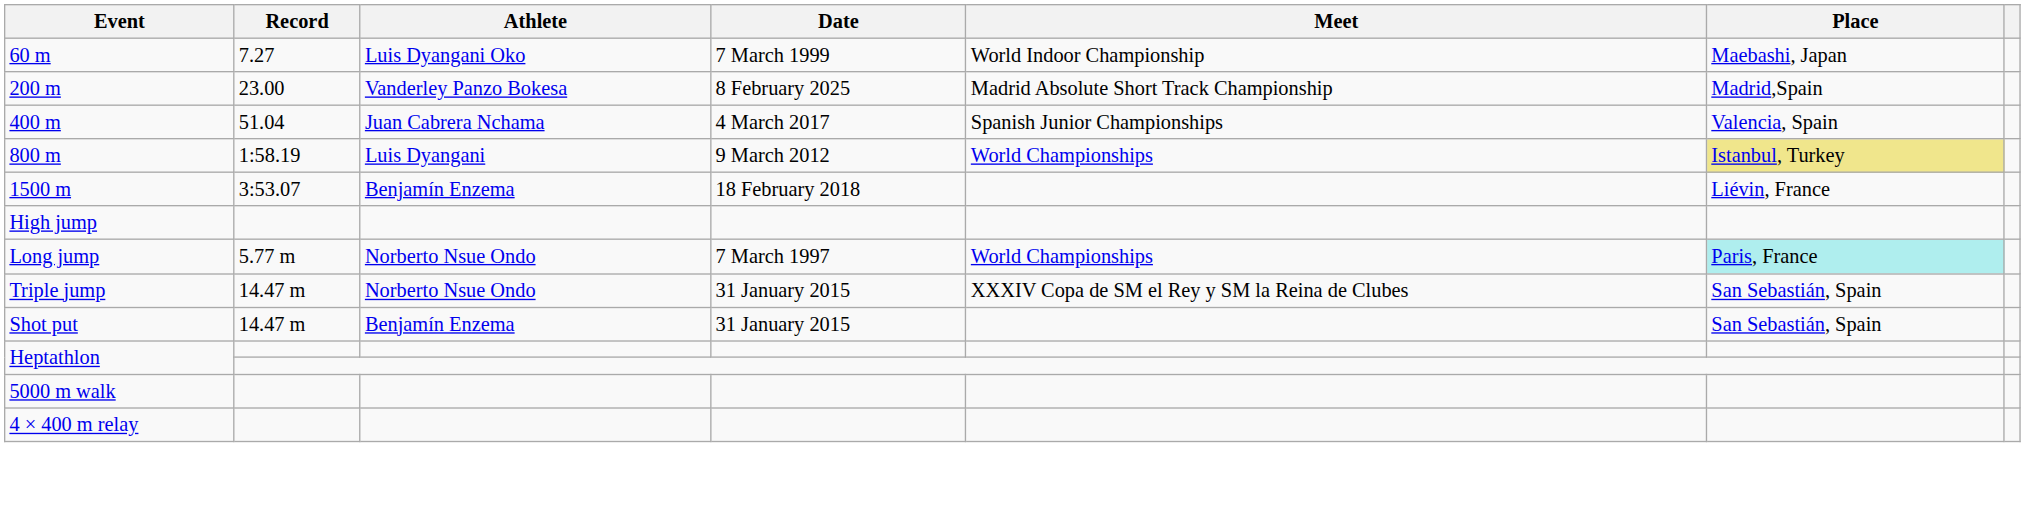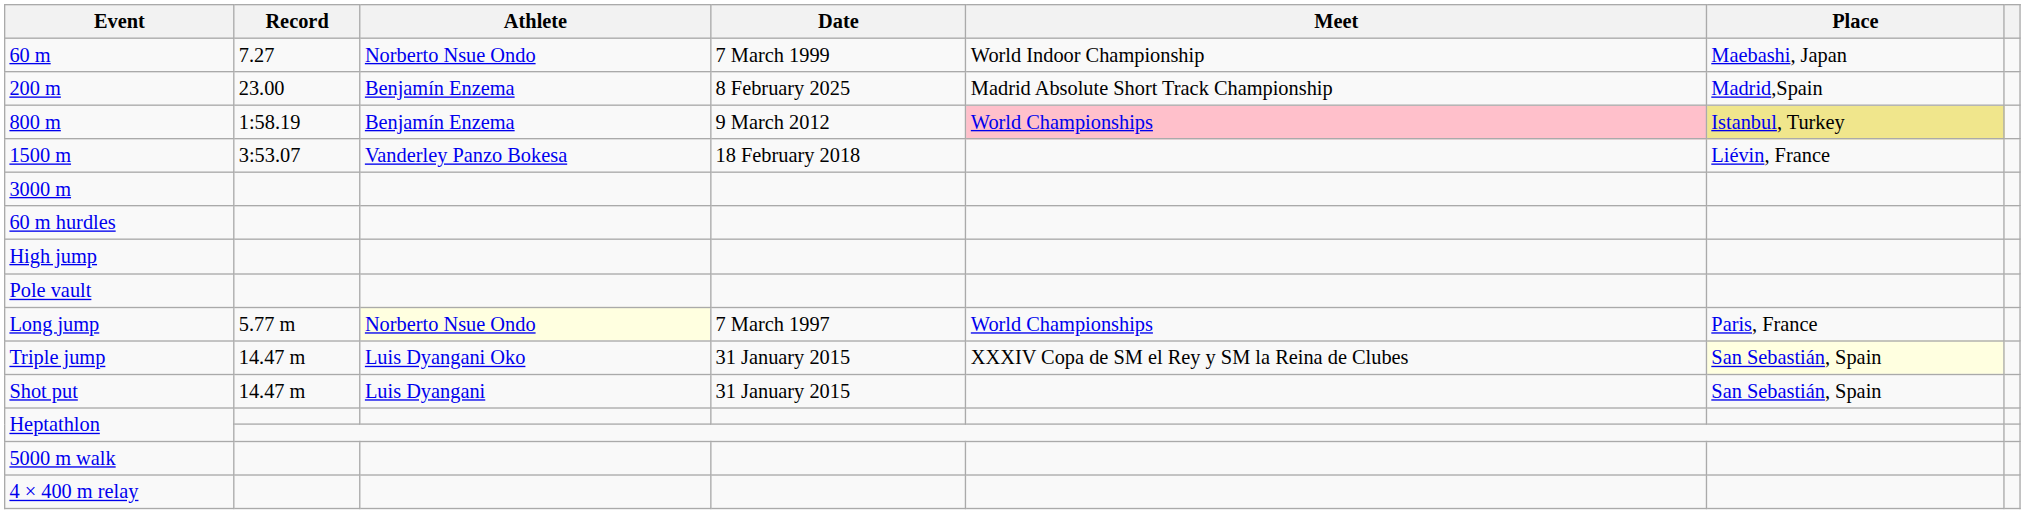 <table class="wikitable" style="font-size:95%; width: 95%;">
 <tr>
 <th>Event</th>
 <th>Record</th>
 <th>Athlete</th>
 <th>Date</th>
 <th>Meet</th>
 <th>Place</th>
 <th></th>
 </tr>
 <tr>
 <td><a href='#'>60 m</a></td>
 <td>7.27</td>
-<td><a href='#'>Luis Dyangani Oko</a></td>
+<td><a href='#'>Norberto Nsue Ondo</a></td>
 <td>7 March 1999</td>
 <td>World Indoor Championship</td>
 <td><a href='#'>Maebashi</a>, Japan</td>
 <td></td>
 </tr>
 <tr>
 <td><a href='#'>200 m</a></td>
 <td>23.00</td>
-<td><a href='#'>Vanderley Panzo Bokesa</a></td>
+<td><a href='#'>Benjamín Enzema</a></td>
 <td>8 February 2025</td>
 <td>Madrid Absolute Short Track Championship</td>
 <td><a href='#'>Madrid</a>,Spain</td>
 <td></td>
 </tr>
 <tr>
-<td><a href='#'>400 m</a></td>
-<td>51.04</td>
-<td><a href='#'>Juan Cabrera Nchama</a></td>
-<td>4 March 2017</td>
-<td>Spanish Junior Championships</td>
-<td><a href='#'>Valencia</a>, Spain</td>
-<td></td>
-</tr>
-<tr>
 <td><a href='#'>800 m</a></td>
 <td>1:58.19</td>
-<td><a href='#'>Luis Dyangani</a></td>
+<td><a href='#'>Benjamín Enzema</a></td>
 <td>9 March 2012</td>
-<td><a href='#'>World Championships</a></td>
+<td style="background: pink;"><a href='#'>World Championships</a></td>
 <td style="background: khaki;"><a href='#'>Istanbul</a>, Turkey</td>
 <td></td>
 </tr>
 <tr>
 <td><a href='#'>1500 m</a></td>
 <td>3:53.07</td>
-<td><a href='#'>Benjamín Enzema</a></td>
+<td><a href='#'>Vanderley Panzo Bokesa</a></td>
 <td>18 February 2018</td>
 <td></td>
 <td><a href='#'>Liévin</a>, France</td>
+<td></td>
+</tr>
+<tr>
+<td><a href='#'>3000 m</a></td>
+<td></td>
+<td></td>
+<td></td>
+<td></td>
+<td></td>
+<td></td>
+</tr>
+<tr>
+<td><a href='#'>60 m hurdles</a></td>
+<td></td>
+<td></td>
+<td></td>
+<td></td>
+<td></td>
 <td></td>
 </tr>
 <tr>
 <td><a href='#'>High jump</a></td>
 <td></td>
 <td></td>
 <td></td>
 <td></td>
 <td></td>
 <td></td>
 </tr>
 <tr>
+<td><a href='#'>Pole vault</a></td>
+<td></td>
+<td></td>
+<td></td>
+<td></td>
+<td></td>
+<td></td>
+</tr>
+<tr>
 <td><a href='#'>Long jump</a></td>
 <td>5.77 m</td>
-<td><a href='#'>Norberto Nsue Ondo</a></td>
+<td style="background: lightyellow;"><a href='#'>Norberto Nsue Ondo</a></td>
 <td>7 March 1997</td>
 <td><a href='#'>World Championships</a></td>
-<td style="background: paleturquoise;"><a href='#'>Paris</a>, France</td>
+<td><a href='#'>Paris</a>, France</td>
 <td></td>
 </tr>
 <tr>
 <td><a href='#'>Triple jump</a></td>
 <td>14.47 m</td>
-<td><a href='#'>Norberto Nsue Ondo</a></td>
+<td><a href='#'>Luis Dyangani Oko</a></td>
 <td>31 January 2015</td>
 <td>XXXIV Copa de SM el Rey y SM la Reina de Clubes</td>
-<td><a href='#'>San Sebastián</a>, Spain</td>
+<td style="background: lightyellow;"><a href='#'>San Sebastián</a>, Spain</td>
 <td></td>
 </tr>
 <tr>
 <td><a href='#'>Shot put</a></td>
 <td>14.47 m</td>
-<td><a href='#'>Benjamín Enzema</a></td>
+<td><a href='#'>Luis Dyangani</a></td>
 <td>31 January 2015</td>
 <td></td>
 <td><a href='#'>San Sebastián</a>, Spain</td>
 <td></td>
 </tr>
 <tr>
 <td rowspan=2><a href='#'>Heptathlon</a></td>
 <td></td>
 <td></td>
 <td></td>
 <td></td>
 <td></td>
 <td></td>
 </tr>
 <tr>
 <td colspan=5></td>
 <td></td>
 </tr>
 <tr>
 <td><a href='#'>5000 m walk</a></td>
 <td></td>
 <td></td>
 <td></td>
 <td></td>
 <td></td>
 <td></td>
 </tr>
 <tr>
 <td><a href='#'>4 × 400 m relay</a></td>
 <td></td>
 <td></td>
 <td></td>
 <td></td>
 <td></td>
 <td></td>
 </tr>
 </table>
